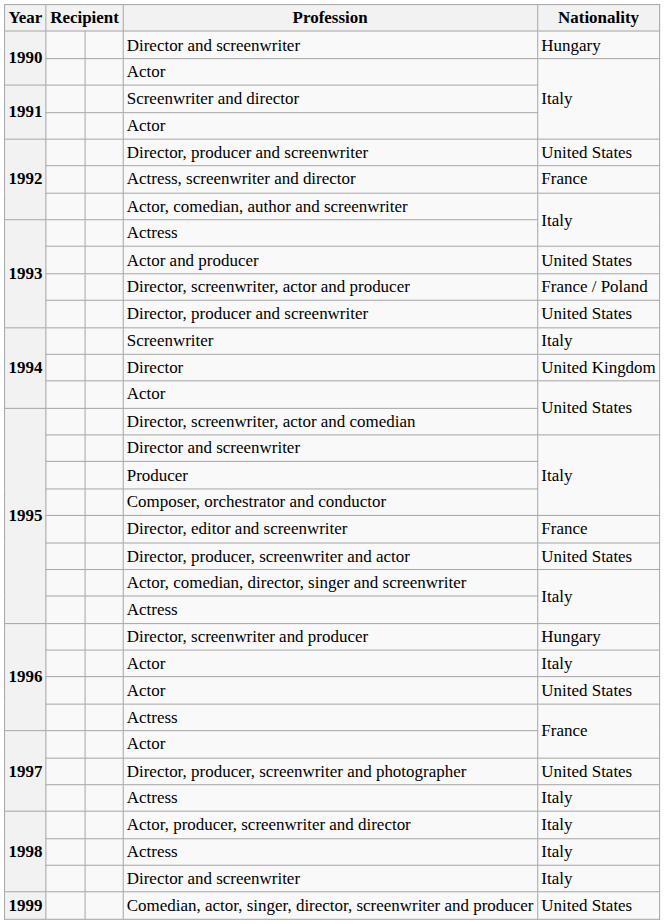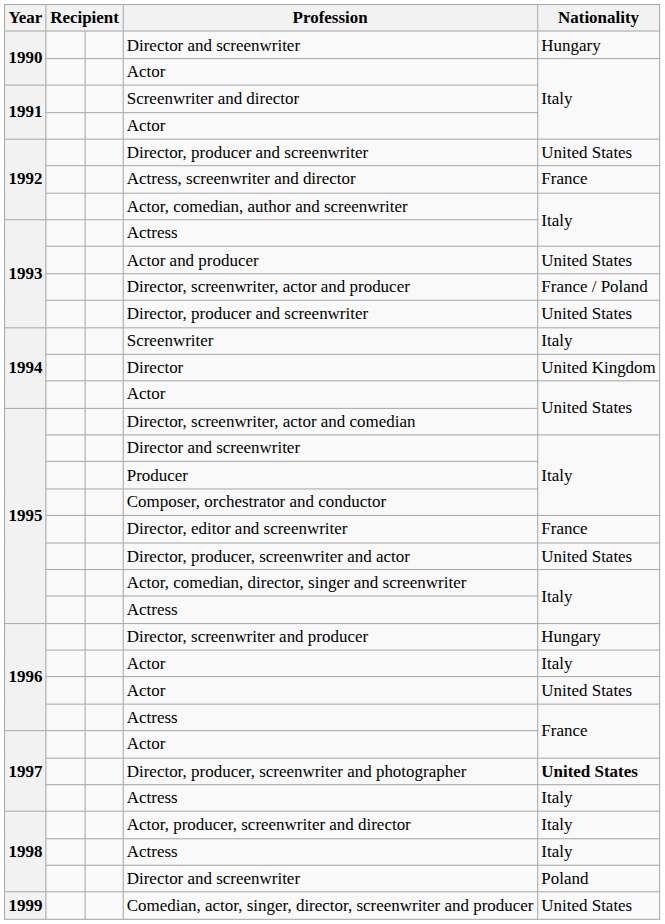 <table class="wikitable sortable">
 <tr>
 <th>Year</th>
 <th colspan="2">Recipient</th>
 <th class=unsortable>Profession</th>
 <th>Nationality</th>
 </tr>
 <tr>
 <th rowspan="2" style="text-align:center;">1990 <br></th>
 <td></td>
 <td></td>
 <td>Director and screenwriter</td>
 <td>Hungary</td>
 </tr>
 <tr>
 <td></td>
 <td></td>
 <td>Actor</td>
 <td rowspan="3">Italy</td>
 </tr>
 <tr>
 <th rowspan="2" style="text-align:center;">1991 <br></th>
 <td></td>
 <td></td>
 <td>Screenwriter and director</td>
 </tr>
 <tr>
 <td></td>
 <td></td>
 <td>Actor</td>
 </tr>
 <tr>
 <th rowspan="3" style="text-align:center;">1992 <br></th>
 <td></td>
 <td></td>
 <td>Director, producer and screenwriter</td>
 <td>United States</td>
 </tr>
 <tr>
 <td></td>
 <td></td>
 <td>Actress, screenwriter and director</td>
 <td>France</td>
 </tr>
 <tr>
 <td></td>
 <td></td>
 <td>Actor, comedian, author and screenwriter</td>
 <td rowspan="2">Italy</td>
 </tr>
 <tr>
 <th rowspan="4" style="text-align:center;">1993 <br></th>
 <td></td>
 <td></td>
 <td>Actress</td>
 </tr>
 <tr>
 <td></td>
 <td></td>
 <td>Actor and producer</td>
 <td>United States</td>
 </tr>
 <tr>
 <td></td>
 <td></td>
 <td>Director, screenwriter, actor and producer</td>
 <td>France / Poland</td>
 </tr>
 <tr>
 <td></td>
 <td></td>
 <td>Director, producer and screenwriter</td>
 <td>United States</td>
 </tr>
 <tr>
 <th rowspan="3" style="text-align:center;">1994 <br></th>
 <td></td>
 <td></td>
 <td>Screenwriter</td>
 <td>Italy</td>
 </tr>
 <tr>
 <td></td>
 <td></td>
 <td>Director</td>
 <td>United Kingdom</td>
 </tr>
 <tr>
 <td></td>
 <td></td>
 <td>Actor</td>
 <td rowspan="2">United States</td>
 </tr>
 <tr>
 <th rowspan="8" style="text-align:center;">1995 <br></th>
 <td></td>
 <td></td>
 <td>Director, screenwriter, actor and comedian</td>
 </tr>
 <tr>
 <td></td>
 <td></td>
 <td>Director and screenwriter</td>
 <td rowspan="3">Italy</td>
 </tr>
 <tr>
 <td data-sort-value="Lombardo"></td>
 <td></td>
 <td>Producer</td>
 </tr>
 <tr>
 <td></td>
 <td></td>
 <td>Composer, orchestrator and conductor</td>
 </tr>
 <tr>
 <td data-sort-value="Resnais"></td>
 <td></td>
 <td>Director, editor and screenwriter</td>
 <td>France</td>
 </tr>
 <tr>
 <td></td>
 <td></td>
 <td>Director, producer, screenwriter and actor</td>
 <td>United States</td>
 </tr>
 <tr>
 <td></td>
 <td></td>
 <td>Actor, comedian, director, singer and screenwriter</td>
 <td rowspan="2">Italy</td>
 </tr>
 <tr>
 <td></td>
 <td></td>
 <td>Actress</td>
 </tr>
 <tr>
 <th rowspan="4" style="text-align:center;">1996 <br></th>
 <td></td>
 <td></td>
 <td>Director, screenwriter and producer</td>
 <td>Hungary</td>
 </tr>
 <tr>
 <td></td>
 <td></td>
 <td>Actor</td>
 <td>Italy</td>
 </tr>
 <tr>
 <td></td>
 <td></td>
 <td>Actor</td>
 <td>United States</td>
 </tr>
 <tr>
 <td></td>
 <td></td>
 <td>Actress</td>
 <td rowspan="2">France</td>
 </tr>
 <tr>
 <th rowspan="3" style="text-align:center;">1997 <br></th>
 <td></td>
 <td></td>
 <td>Actor</td>
 </tr>
 <tr>
 <td></td>
 <td></td>
 <td>Director, producer, screenwriter and photographer</td>
-<td>United States</td>
+<td><strong>United States</strong></td>
 </tr>
 <tr>
 <td></td>
 <td></td>
 <td>Actress</td>
 <td>Italy</td>
 </tr>
 <tr>
 <th rowspan="3" style="text-align:center;">1998 <br></th>
 <td></td>
 <td></td>
 <td>Actor, producer, screenwriter and director</td>
 <td>Italy</td>
 </tr>
 <tr>
 <td></td>
 <td></td>
 <td>Actress</td>
 <td>Italy</td>
 </tr>
 <tr>
 <td></td>
 <td></td>
 <td>Director and screenwriter</td>
-<td>Italy</td>
+<td>Poland</td>
 </tr>
 <tr>
 <th style="text-align:center;">1999 <br></th>
 <td></td>
 <td></td>
 <td>Comedian, actor, singer, director, screenwriter and producer</td>
 <td>United States</td>
 </tr>
 </table>
